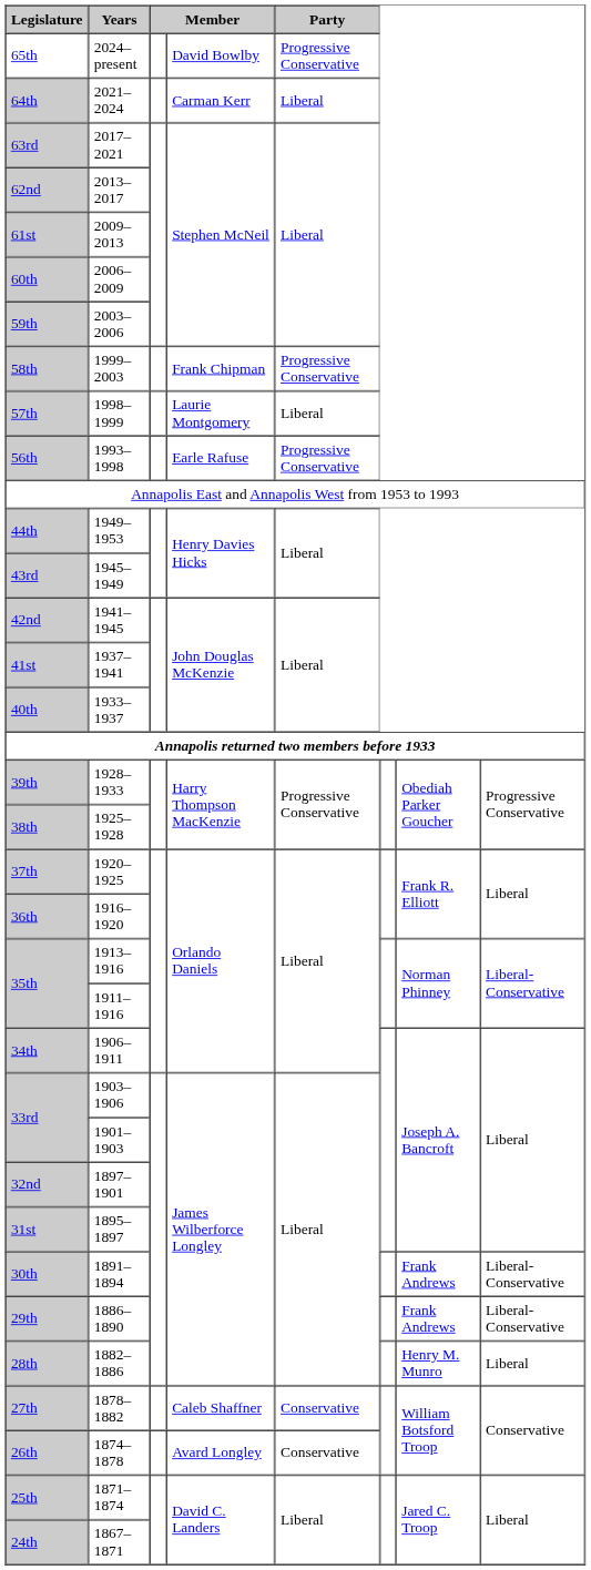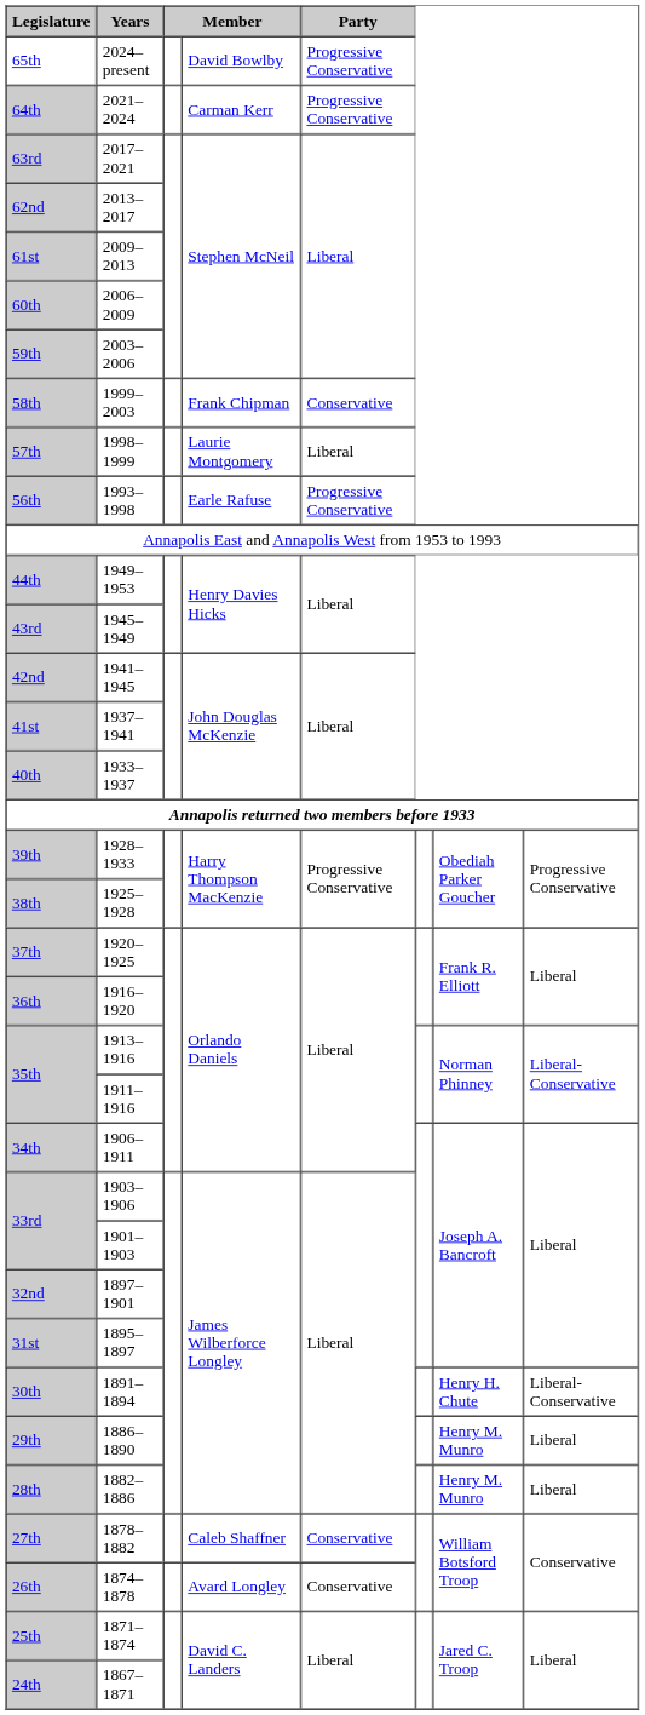 <table border=1 cellpadding=5 cellspacing=0>
 <tr bgcolor="CCCCCC">
 <th>Legislature</th>
 <th>Years</th>
 <th colspan="2">Member</th>
 <th>Party</th>
 </tr>
 <tr>
 <td><a href='#'>65th</a></td>
 <td>2024–present</td>
 <td>   </td>
 <td><a href='#'>David Bowlby</a></td>
 <td><a href='#'>Progressive Conservative</a></td>
 </tr>
 <tr>
 <td bgcolor="CCCCCC"><a href='#'>64th</a></td>
 <td>2021–2024</td>
 <td>   </td>
 <td><a href='#'>Carman Kerr</a></td>
-<td><a href='#'>Liberal</a></td>
+<td><a href='#'>Progressive Conservative</a></td>
 </tr>
 <tr>
 <td bgcolor="CCCCCC"><a href='#'>63rd</a></td>
 <td>2017–2021</td>
 <td rowspan="5" >   </td>
 <td rowspan="5"><a href='#'>Stephen McNeil</a></td>
 <td rowspan="5"><a href='#'>Liberal</a></td>
 </tr>
 <tr>
 <td bgcolor="CCCCCC"><a href='#'>62nd</a></td>
 <td>2013–2017</td>
 </tr>
 <tr>
 <td bgcolor="CCCCCC"><a href='#'>61st</a></td>
 <td>2009–2013</td>
 </tr>
 <tr>
 <td bgcolor="CCCCCC"><a href='#'>60th</a></td>
 <td>2006–2009</td>
 </tr>
 <tr>
 <td bgcolor="CCCCCC"><a href='#'>59th</a></td>
 <td>2003–2006</td>
 </tr>
 <tr>
 <td bgcolor="CCCCCC"><a href='#'>58th</a></td>
 <td>1999–2003</td>
 <td>   </td>
 <td><a href='#'>Frank Chipman</a></td>
-<td><a href='#'>Progressive Conservative</a></td>
+<td><a href='#'>Conservative</a></td>
 </tr>
 <tr>
 <td bgcolor="CCCCCC"><a href='#'>57th</a></td>
 <td>1998–1999</td>
 <td>   </td>
 <td><a href='#'>Laurie Montgomery</a></td>
 <td>Liberal</td>
 </tr>
 <tr>
 <td bgcolor="CCCCCC"><a href='#'>56th</a></td>
 <td>1993–1998</td>
 <td>   </td>
 <td><a href='#'>Earle Rafuse</a></td>
 <td><a href='#'>Progressive Conservative</a></td>
 </tr>
 <tr>
 <td colspan="8" align=center><a href='#'>Annapolis East</a> and <a href='#'>Annapolis West</a> from 1953 to 1993</td>
 </tr>
 <tr>
 <td bgcolor="CCCCCC"><a href='#'>44th</a></td>
 <td>1949–1953</td>
 <td rowspan="2" >   </td>
 <td rowspan="2"><a href='#'>Henry Davies Hicks</a></td>
 <td rowspan="2">Liberal</td>
 </tr>
 <tr>
 <td bgcolor="CCCCCC"><a href='#'>43rd</a></td>
 <td>1945–1949</td>
 </tr>
 <tr>
 <td bgcolor="CCCCCC"><a href='#'>42nd</a></td>
 <td>1941–1945</td>
 <td rowspan="3" >   </td>
 <td rowspan="3"><a href='#'>John Douglas McKenzie</a></td>
 <td rowspan="3">Liberal</td>
 </tr>
 <tr>
 <td bgcolor="CCCCCC"><a href='#'>41st</a></td>
 <td>1937–1941</td>
 </tr>
 <tr>
 <td bgcolor="CCCCCC"><a href='#'>40th</a></td>
 <td>1933–1937</td>
 </tr>
 <tr>
 <td colspan=8 align=center><strong><em>Annapolis<strong> returned two members before 1933<em></td>
 </tr>
 <tr>
 <td bgcolor="CCCCCC"><a href='#'>39th</a></td>
 <td>1928–1933</td>
 <td rowspan="2" >   </td>
 <td rowspan="2"><a href='#'>Harry Thompson MacKenzie</a></td>
 <td rowspan="2">Progressive Conservative</td>
 <td rowspan="2" >   </td>
 <td rowspan="2"><a href='#'>Obediah Parker Goucher</a></td>
 <td rowspan="2">Progressive Conservative</td>
 </tr>
 <tr>
 <td bgcolor="CCCCCC"><a href='#'>38th</a></td>
 <td>1925–1928</td>
 </tr>
 <tr>
 <td bgcolor="CCCCCC"><a href='#'>37th</a></td>
 <td>1920–1925</td>
 <td rowspan="5" >   </td>
 <td rowspan="5"><a href='#'>Orlando Daniels</a></td>
 <td rowspan="5">Liberal</td>
 <td rowspan="2" >   </td>
 <td rowspan="2"><a href='#'>Frank R. Elliott</a></td>
 <td rowspan="2">Liberal</td>
 </tr>
 <tr>
 <td bgcolor="CCCCCC"><a href='#'>36th</a></td>
 <td>1916–1920</td>
 </tr>
 <tr>
 <td bgcolor="CCCCCC" rowspan="2"><a href='#'>35th</a></td>
 <td>1913–1916</td>
 <td rowspan="2" >   </td>
 <td rowspan="2"><a href='#'>Norman Phinney</a></td>
 <td rowspan="2"><a href='#'>Liberal-Conservative</a></td>
 </tr>
 <tr>
 <td>1911–1916</td>
 </tr>
 <tr>
 <td bgcolor="CCCCCC"><a href='#'>34th</a></td>
 <td>1906–1911</td>
 <td rowspan="5" >   </td>
 <td rowspan="5"><a href='#'>Joseph A. Bancroft</a></td>
 <td rowspan="5">Liberal</td>
 </tr>
 <tr>
 <td bgcolor="CCCCCC" rowspan="2"><a href='#'>33rd</a></td>
 <td>1903–1906</td>
 <td rowspan="7" >   </td>
 <td rowspan="7"><a href='#'>James Wilberforce Longley</a></td>
 <td rowspan="7">Liberal</td>
 </tr>
 <tr>
 <td>1901–1903</td>
 </tr>
 <tr>
 <td bgcolor="CCCCCC"><a href='#'>32nd</a></td>
 <td>1897–1901</td>
 </tr>
 <tr>
 <td bgcolor="CCCCCC"><a href='#'>31st</a></td>
 <td>1895–1897</td>
 </tr>
 <tr>
 <td bgcolor="CCCCCC"><a href='#'>30th</a></td>
 <td>1891–1894</td>
 <td>   </td>
-<td><a href='#'>Frank Andrews</a></td>
+<td><a href='#'>Henry H. Chute</a></td>
 <td>Liberal-Conservative</td>
 </tr>
 <tr>
 <td bgcolor="CCCCCC"><a href='#'>29th</a></td>
 <td>1886–1890</td>
 <td>   </td>
-<td><a href='#'>Frank Andrews</a></td>
-<td>Liberal-Conservative</td>
+<td><a href='#'>Henry M. Munro</a></td>
+<td>Liberal</td>
 </tr>
 <tr>
 <td bgcolor="CCCCCC"><a href='#'>28th</a></td>
 <td>1882–1886</td>
 <td>   </td>
 <td><a href='#'>Henry M. Munro</a></td>
 <td>Liberal</td>
 </tr>
 <tr>
 <td bgcolor="CCCCCC"><a href='#'>27th</a></td>
 <td>1878–1882</td>
 <td>   </td>
 <td><a href='#'>Caleb Shaffner</a></td>
 <td><a href='#'>Conservative</a></td>
 <td rowspan="2" >   </td>
 <td rowspan="2"><a href='#'>William Botsford Troop</a></td>
 <td rowspan="2">Conservative</td>
 </tr>
 <tr>
 <td bgcolor="CCCCCC"><a href='#'>26th</a></td>
 <td>1874–1878</td>
 <td>   </td>
 <td><a href='#'>Avard Longley</a></td>
 <td>Conservative</td>
 </tr>
 <tr>
 <td bgcolor="CCCCCC"><a href='#'>25th</a></td>
 <td>1871–1874</td>
 <td rowspan="2" >   </td>
 <td rowspan="2"><a href='#'>David C. Landers</a></td>
 <td rowspan="2">Liberal</td>
 <td rowspan="2" >   </td>
 <td rowspan="2"><a href='#'>Jared C. Troop</a></td>
 <td rowspan="2">Liberal</td>
 </tr>
 <tr>
 <td bgcolor="CCCCCC"><a href='#'>24th</a></td>
 <td>1867–1871</td>
 </tr>
 </table>
